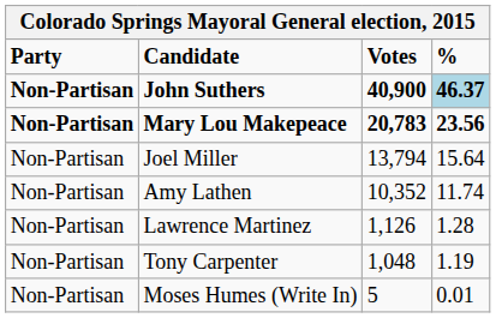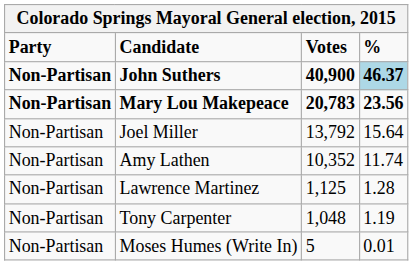 <table class="wikitable">
 <tr>
 <th colspan="4">Colorado Springs Mayoral General election, 2015</th>
 </tr>
 <tr>
 <td><strong>Party</strong></td>
 <td><strong>Candidate</strong></td>
 <td><strong>Votes</strong></td>
 <td><strong>%</strong></td>
 </tr>
 <tr>
 <td><strong>Non-Partisan</strong></td>
 <td><strong>John Suthers</strong></td>
 <td><strong>40,900</strong></td>
 <td style="background: lightblue;"><strong>46.37</strong></td>
 </tr>
 <tr>
 <td><strong>Non-Partisan</strong></td>
 <td><strong>Mary Lou Makepeace</strong></td>
 <td><strong>20,783</strong></td>
 <td><strong>23.56</strong></td>
 </tr>
 <tr>
 <td>Non-Partisan</td>
 <td>Joel Miller</td>
-<td>13,794</td>
+<td>13,792</td>
 <td>15.64</td>
 </tr>
 <tr>
 <td>Non-Partisan</td>
 <td>Amy Lathen</td>
 <td>10,352</td>
 <td>11.74</td>
 </tr>
 <tr>
 <td>Non-Partisan</td>
 <td>Lawrence Martinez</td>
-<td>1,126</td>
+<td>1,125</td>
 <td>1.28</td>
 </tr>
 <tr>
 <td>Non-Partisan</td>
 <td>Tony Carpenter</td>
 <td>1,048</td>
 <td>1.19</td>
 </tr>
 <tr>
 <td>Non-Partisan</td>
 <td>Moses Humes (Write In)</td>
 <td>5</td>
 <td>0.01</td>
 </tr>
 </table>
